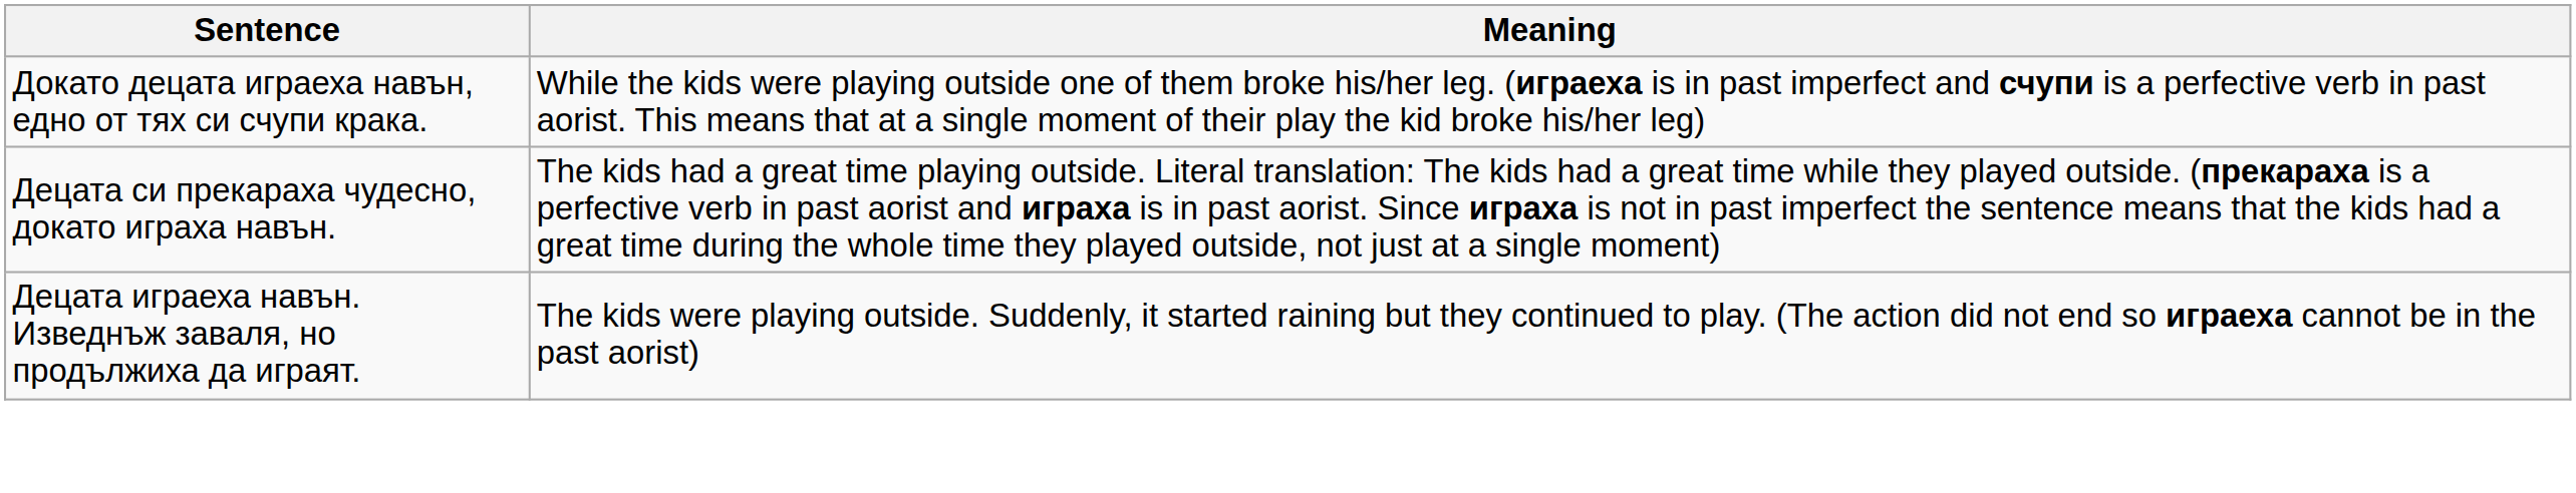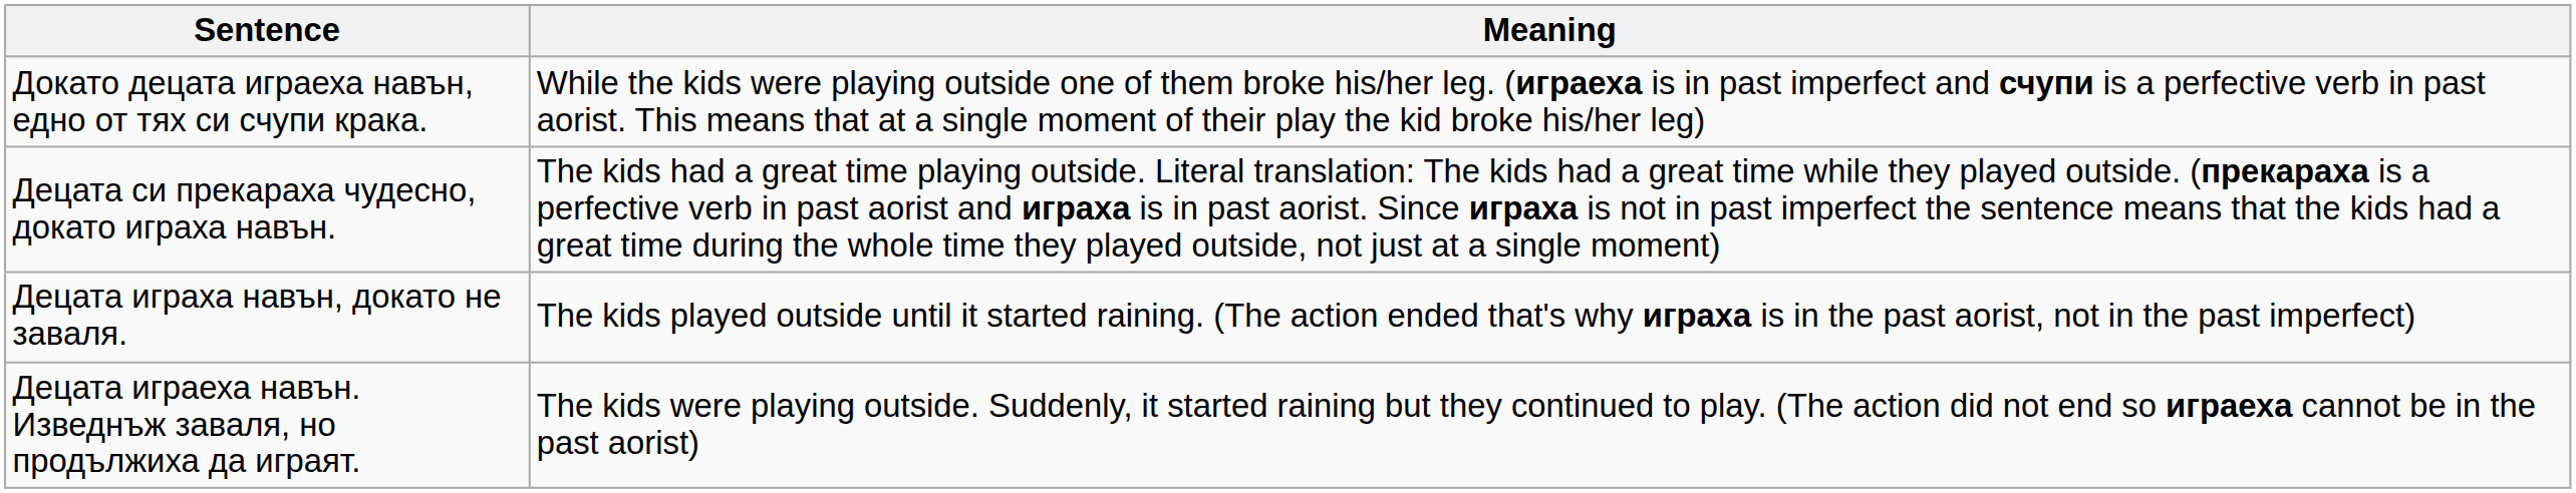 <table class="wikitable">
 <tr>
 <th>Sentence</th>
 <th>Meaning</th>
 </tr>
 <tr>
 <td>Докато децата играеха навън, едно от тях си счупи крака.</td>
 <td>While the kids were playing outside one of them broke his/her leg. (<strong>играеха</strong> is in past imperfect and <strong>счупи</strong> is a perfective verb in past aorist. This means that at a single moment of their play the kid broke his/her leg)</td>
 </tr>
 <tr>
 <td>Децата си прекараха чудесно, докато играха навън.</td>
 <td>The kids had a great time playing outside. Literal translation: The kids had a great time while they played outside. (<strong>прекараха</strong> is a perfective verb in past aorist and <strong>играха</strong> is in past aorist. Since <strong>играха</strong> is not in past imperfect the sentence means that the kids had a great time during the whole time they played outside, not just at a single moment)</td>
 </tr>
 <tr>
+<td>Децата играха навън, докато не заваля.</td>
+<td>The kids played outside until it started raining. (The action ended that's why <strong>играха</strong> is in the past aorist, not in the past imperfect)</td>
+</tr>
+<tr>
 <td>Децата играеха навън. Изведнъж заваля, но продължиха да играят.</td>
 <td>The kids were playing outside. Suddenly, it started raining but they continued to play. (The action did not end so <strong>играеха</strong> cannot be in the past aorist)</td>
 </tr>
 </table>
